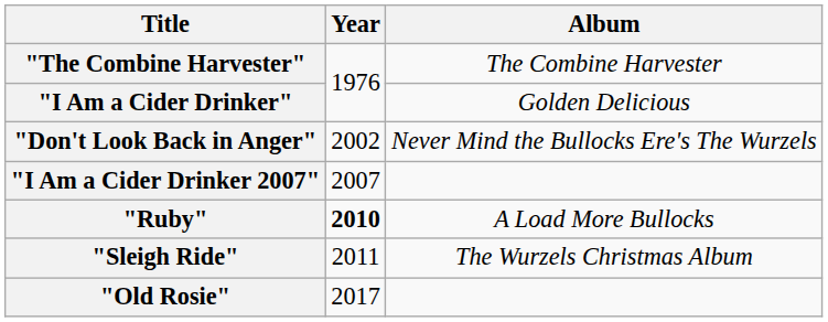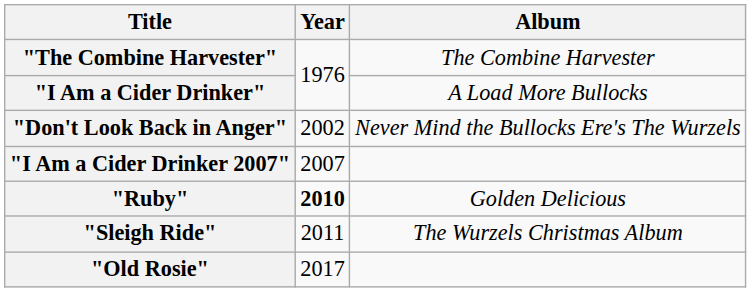 <table class="wikitable plainrowheaders" style="text-align:center;">
 <tr>
 <th scope="col">Title</th>
 <th scope="col">Year</th>
 <th scope="col">Album</th>
 </tr>
 <tr>
 <th scope="row">"The Combine Harvester"</th>
 <td rowspan="2">1976</td>
 <td><em>The Combine Harvester</em></td>
 </tr>
 <tr>
 <th scope="row">"I Am a Cider Drinker"</th>
-<td><em>Golden Delicious</em></td>
+<td><em>A Load More Bullocks</em></td>
 </tr>
 <tr>
 <th scope="row">"Don't Look Back in Anger"</th>
 <td>2002</td>
 <td><em>Never Mind the Bullocks Ere's The Wurzels</em></td>
 </tr>
 <tr>
 <th scope="row">"I Am a Cider Drinker 2007"<br></th>
 <td>2007</td>
 <td></td>
 </tr>
 <tr>
 <th scope="row">"Ruby"</th>
 <td><strong>2010</strong></td>
-<td><em>A Load More Bullocks</em></td>
+<td><em>Golden Delicious</em></td>
 </tr>
 <tr>
 <th scope="row">"Sleigh Ride"</th>
 <td>2011</td>
 <td><em>The Wurzels Christmas Album</em></td>
 </tr>
 <tr>
 <th scope="row">"Old Rosie"</th>
 <td>2017</td>
 <td></td>
 </tr>
 </table>
